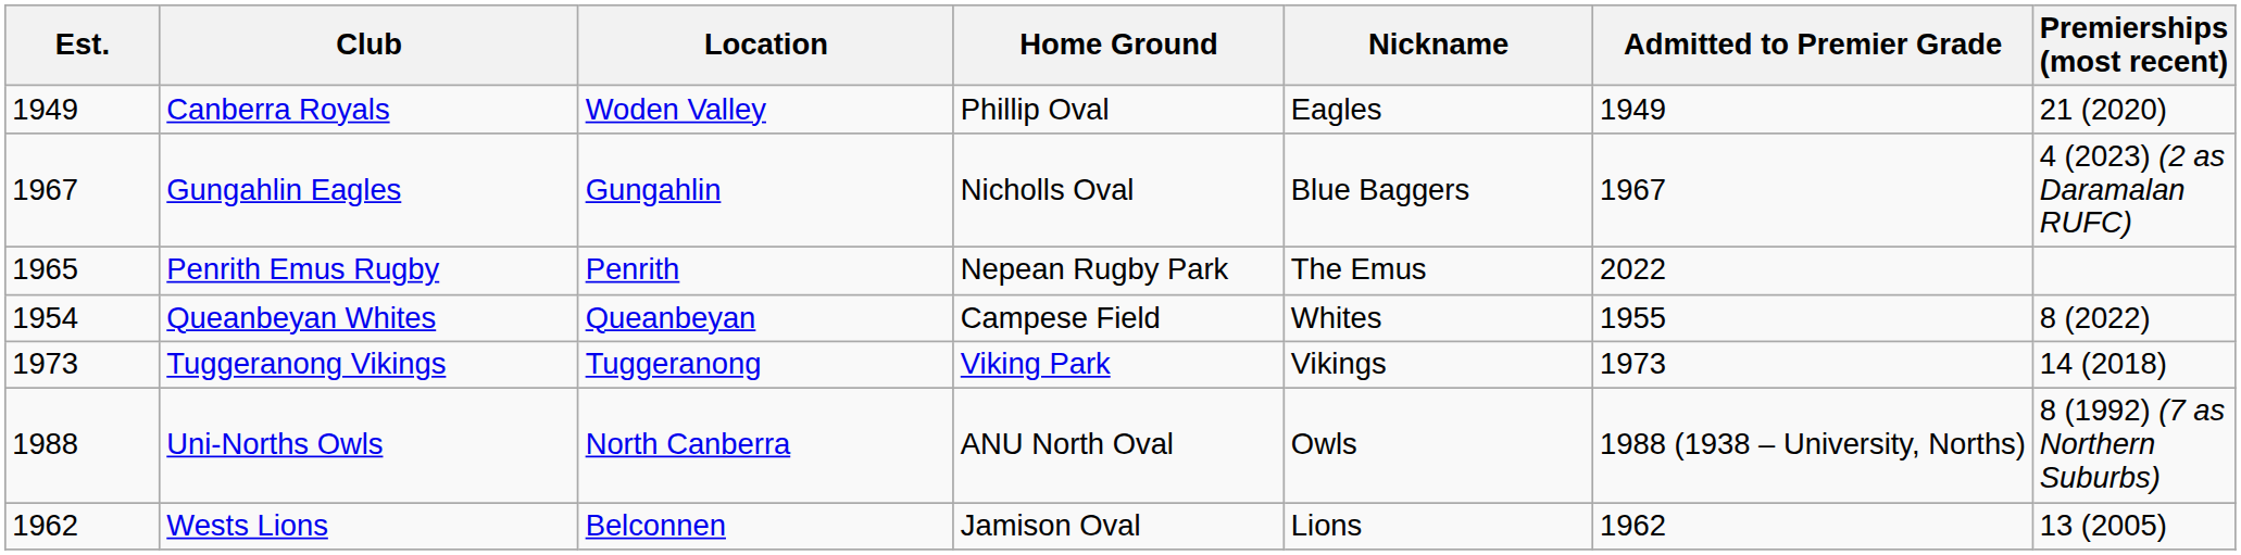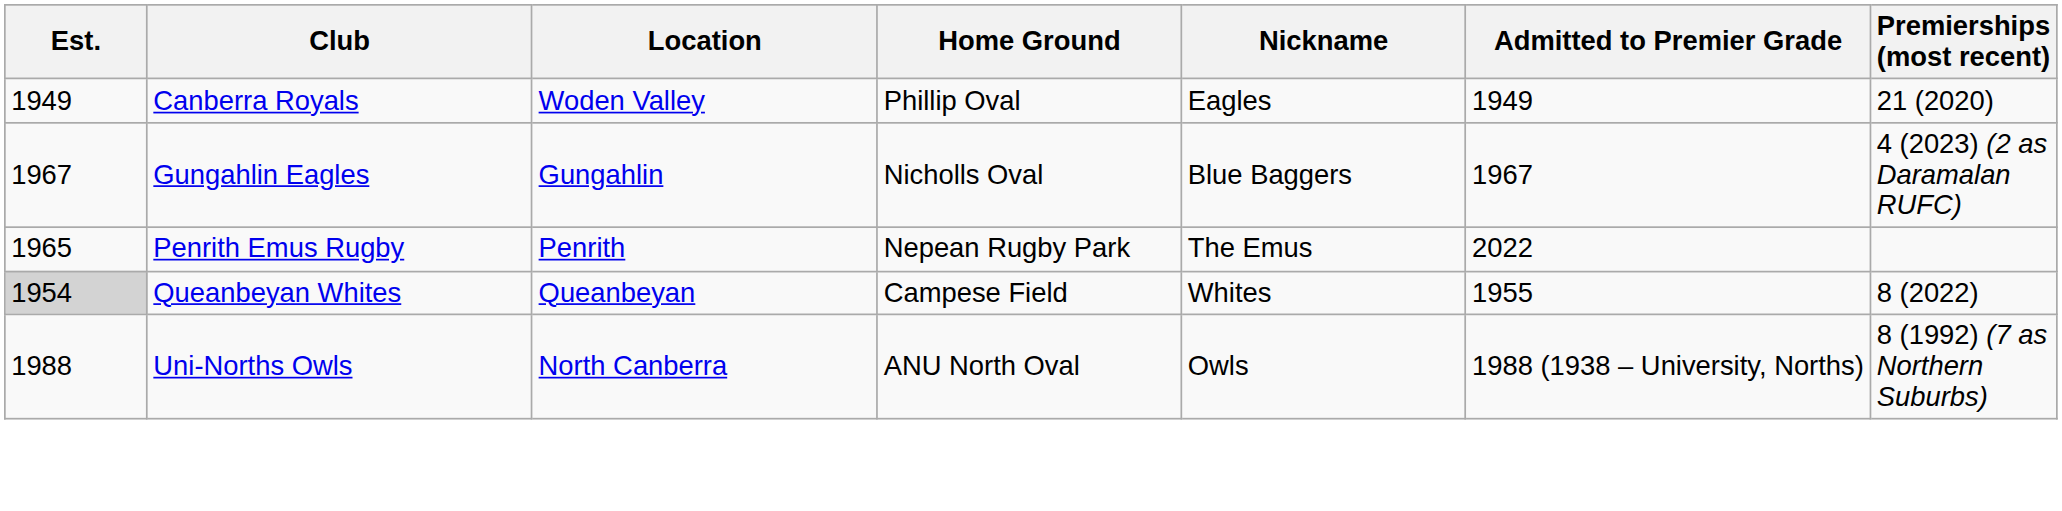 <table class="wikitable sortable" style="width:95%;">
 <tr>
 <th scope="col" width="7%">Est.</th>
 <th scope="col" width="19%">Club</th>
 <th scope="col" width="17%">Location</th>
 <th scope="col" width="15%">Home Ground</th>
 <th scope="col" width="14%">Nickname</th>
 <th scope="col" width="20%">Admitted to Premier Grade</th>
 <th scope="col" width="20%">Premierships (most recent)</th>
 </tr>
 <tr>
 <td align=centre>1949 </td>
 <td> <a href='#'>Canberra Royals</a></td>
 <td><a href='#'>Woden Valley</a></td>
 <td>Phillip Oval</td>
 <td>Eagles</td>
 <td>1949</td>
 <td>21 (2020)</td>
 </tr>
 <tr>
 <td align=centre>1967 </td>
 <td> <a href='#'>Gungahlin Eagles</a></td>
 <td><a href='#'>Gungahlin</a></td>
 <td>Nicholls Oval</td>
 <td>Blue Baggers</td>
 <td>1967</td>
 <td>4 (2023) <em>(2 as Daramalan RUFC)</em></td>
 </tr>
 <tr>
 <td align=centre>1965</td>
 <td> <a href='#'>Penrith Emus Rugby</a></td>
 <td><a href='#'>Penrith</a></td>
 <td>Nepean Rugby Park</td>
 <td>The Emus</td>
 <td>2022</td>
 <td></td>
 </tr>
 <tr>
-<td align=centre>1954 </td>
+<td align=centre style="background: lightgrey;">1954 </td>
 <td> <a href='#'>Queanbeyan Whites</a></td>
 <td><a href='#'>Queanbeyan</a></td>
 <td>Campese Field</td>
 <td>Whites</td>
 <td>1955</td>
 <td>8 (2022)</td>
-</tr>
-<tr>
-<td align=centre>1973 </td>
-<td> <a href='#'>Tuggeranong Vikings</a></td>
-<td><a href='#'>Tuggeranong</a></td>
-<td><a href='#'>Viking Park</a></td>
-<td>Vikings</td>
-<td>1973</td>
-<td>14 (2018)</td>
 </tr>
 <tr>
 <td align=centre>1988 </td>
 <td> <a href='#'>Uni-Norths Owls</a></td>
 <td><a href='#'>North Canberra</a></td>
 <td>ANU North Oval</td>
 <td>Owls</td>
 <td>1988 (1938 – University, Norths)</td>
 <td>8 (1992) <em>(7 as Northern Suburbs)</em></td>
 </tr>
-<tr>
-<td align=centre>1962 </td>
-<td> <a href='#'>Wests Lions</a></td>
-<td><a href='#'>Belconnen</a></td>
-<td>Jamison Oval</td>
-<td>Lions</td>
-<td>1962</td>
-<td>13 (2005)</td>
-</tr>
 </table>
